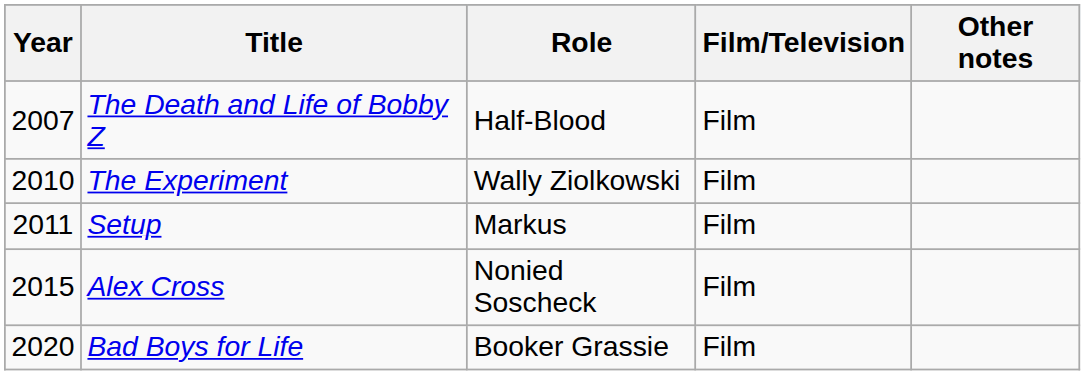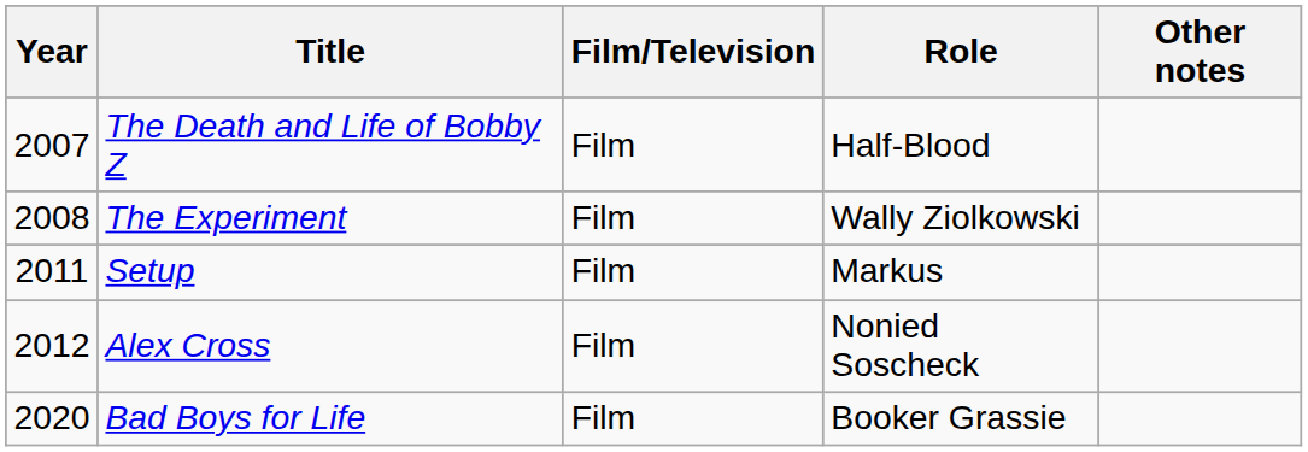 <table class="wikitable">
 <tr style="background:#b0c4de;">
 <th>Year</th>
 <th>Title</th>
+<th>Film/Television</th>
 <th>Role</th>
-<th>Film/Television</th>
 <th>Other notes</th>
 </tr>
 <tr>
 <td style="text-align:center;">2007</td>
 <td><em><a href='#'>The Death and Life of Bobby Z</a></em></td>
+<td>Film</td>
 <td>Half-Blood</td>
-<td>Film</td>
 <td></td>
 </tr>
 <tr>
-<td style="text-align:center;">2010</td>
+<td style="text-align:center;">2008</td>
 <td><em><a href='#'>The Experiment</a></em></td>
+<td>Film</td>
 <td>Wally Ziolkowski</td>
-<td>Film</td>
 <td></td>
 </tr>
 <tr>
 <td style="text-align:center;">2011</td>
 <td><em><a href='#'>Setup</a></em></td>
+<td>Film</td>
 <td>Markus</td>
-<td>Film</td>
 <td></td>
 </tr>
 <tr>
-<td style="text-align:center;">2015</td>
+<td style="text-align:center;">2012</td>
 <td><em><a href='#'>Alex Cross</a></em></td>
+<td>Film</td>
 <td>Nonied Soscheck</td>
-<td>Film</td>
 <td></td>
 </tr>
 <tr>
 <td style="text-align:center;">2020</td>
 <td><em><a href='#'>Bad Boys for Life</a></em></td>
+<td>Film</td>
 <td>Booker Grassie</td>
-<td>Film</td>
 <td></td>
 </tr>
 </table>
